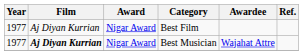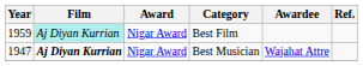 <table class="wikitable">
 <tr>
 <th>Year</th>
 <th>Film</th>
 <th>Award</th>
 <th>Category</th>
 <th>Awardee</th>
 <th>Ref.</th>
 </tr>
 <tr>
-<td>1977</td>
-<td><em>Aj Diyan Kurrian</em></td>
+<td>1959</td>
+<td style="background: paleturquoise;"><em>Aj Diyan Kurrian</em></td>
 <td><a href='#'>Nigar Award</a></td>
 <td>Best Film</td>
 <td></td>
 <td></td>
 </tr>
 <tr>
-<td>1977</td>
+<td>1947</td>
 <td><strong><em>Aj Diyan Kurrian</em></strong></td>
 <td><a href='#'>Nigar Award</a></td>
 <td>Best Musician</td>
 <td><a href='#'>Wajahat Attre</a></td>
 <td></td>
 </tr>
 <tr>
 </tr>
 </table>
